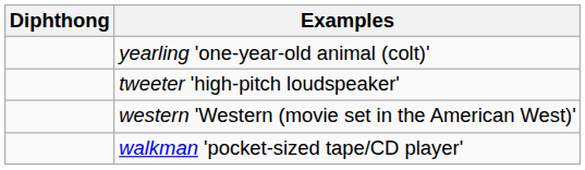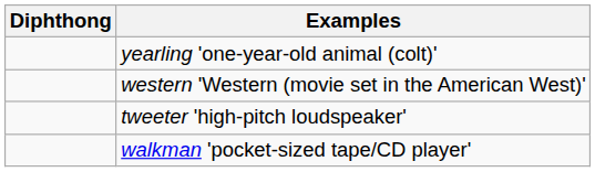 <table class="wikitable">
 <tr>
 <th>Diphthong</th>
 <th>Examples</th>
 </tr>
 <tr>
 <td></td>
 <td><em>yearling</em>  'one-year-old animal (colt)'</td>
 </tr>
 <tr>
 <td></td>
-<td><em>tweeter</em>  'high-pitch loudspeaker'</td>
+<td><em>western</em>  'Western (movie set in the American West)'</td>
 </tr>
 <tr>
 <td></td>
-<td><em>western</em>  'Western (movie set in the American West)'</td>
+<td><em>tweeter</em>  'high-pitch loudspeaker'</td>
 </tr>
 <tr>
 <td></td>
 <td><em><a href='#'>walkman</a></em>  'pocket-sized tape/CD player'</td>
 </tr>
 </table>
